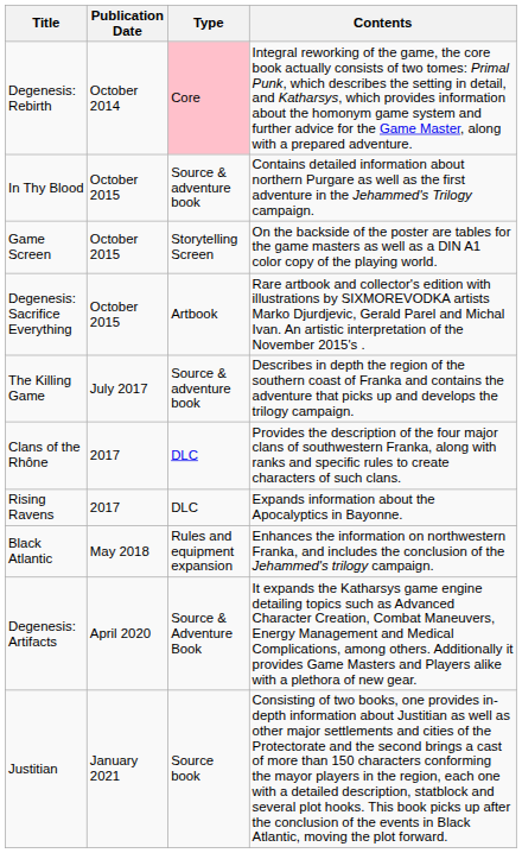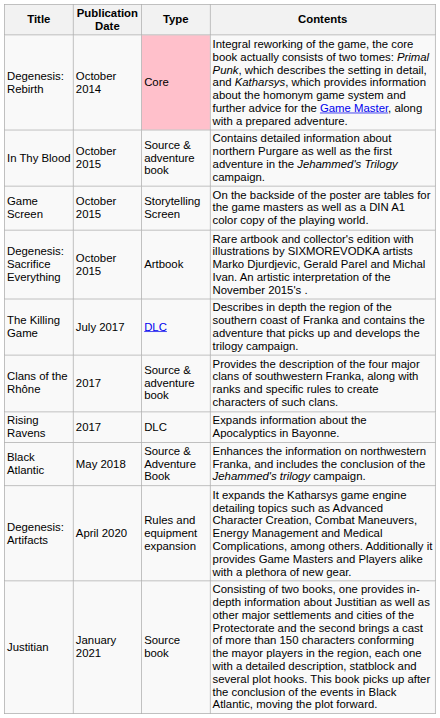 <table class="wikitable">
 <tr>
 <th>Title</th>
 <th>Publication Date</th>
 <th>Type</th>
 <th>Contents</th>
 </tr>
 <tr>
 <td>Degenesis: Rebirth</td>
 <td>October 2014</td>
 <td style="background: pink;">Core</td>
 <td>Integral reworking of the game, the core book actually consists of two tomes: <em>Primal Punk</em>, which describes the setting in detail, and <em>Katharsys</em>, which provides information about the homonym game system and further advice for the <a href='#'>Game Master</a>, along with a prepared adventure.</td>
 </tr>
 <tr>
 <td>In Thy Blood</td>
 <td>October 2015</td>
 <td>Source & adventure book</td>
 <td>Contains detailed information about northern Purgare as well as the first adventure in the <em>Jehammed's Trilogy</em> campaign.</td>
 </tr>
 <tr>
 <td>Game Screen</td>
 <td>October 2015</td>
 <td>Storytelling Screen</td>
 <td>On the backside of the poster are tables for the game masters as well as a DIN A1 color copy of the playing world.</td>
 </tr>
 <tr>
 <td>Degenesis: Sacrifice Everything</td>
 <td>October 2015</td>
 <td>Artbook</td>
 <td>Rare artbook and collector's edition with illustrations by SIXMOREVODKA artists Marko Djurdjevic, Gerald Parel and Michal Ivan. An artistic interpretation of the November 2015's .</td>
 </tr>
 <tr>
 <td>The Killing Game</td>
 <td>July 2017</td>
-<td>Source & adventure book</td>
+<td><a href='#'>DLC</a></td>
 <td>Describes in depth the region of the southern coast of Franka and contains the adventure that picks up and develops the trilogy campaign.</td>
 </tr>
 <tr>
 <td>Clans of the Rhône</td>
 <td>2017</td>
-<td><a href='#'>DLC</a></td>
+<td>Source & adventure book</td>
 <td>Provides the description of the four major clans of southwestern Franka, along with ranks and specific rules to create characters of such clans.</td>
 </tr>
 <tr>
 <td>Rising Ravens</td>
 <td>2017</td>
 <td>DLC</td>
 <td>Expands information about the Apocalyptics in Bayonne.</td>
 </tr>
 <tr>
 <td>Black Atlantic</td>
 <td>May 2018</td>
-<td>Rules and equipment expansion</td>
+<td>Source & Adventure Book</td>
 <td>Enhances the information on northwestern Franka, and includes the conclusion of the <em>Jehammed's trilogy</em> campaign.</td>
 </tr>
 <tr>
 <td>Degenesis: Artifacts</td>
 <td>April 2020</td>
-<td>Source & Adventure Book</td>
+<td>Rules and equipment expansion</td>
 <td>It expands the Katharsys game engine detailing topics such as Advanced Character Creation, Combat Maneuvers, Energy Management and Medical Complications, among others. Additionally it provides Game Masters and Players alike with a plethora of new gear.</td>
 </tr>
 <tr>
 <td>Justitian</td>
 <td>January 2021</td>
 <td>Source book</td>
 <td>Consisting of two books, one provides in-depth information about Justitian as well as other major settlements and cities of the Protectorate and the second brings a cast of more than 150 characters conforming the mayor players in the region, each one with a detailed description, statblock and several plot hooks. This book picks up after the conclusion of the events in Black Atlantic, moving the plot forward.</td>
 </tr>
 </table>
